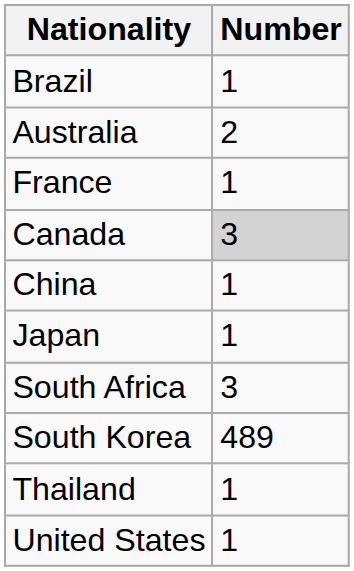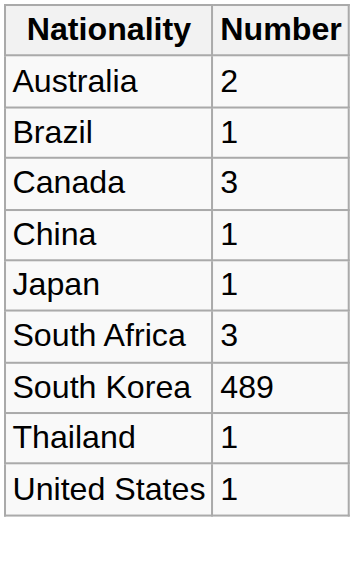 <table class="wikitable">
 <tr>
 <th>Nationality</th>
 <th>Number</th>
 </tr>
 <tr>
+<td>Australia</td>
+<td>2</td>
+</tr>
+<tr>
 <td>Brazil</td>
 <td>1</td>
 </tr>
 <tr>
-<td>Australia</td>
-<td>2</td>
-</tr>
-<tr>
-<td>France</td>
-<td>1</td>
-</tr>
-<tr>
 <td>Canada</td>
-<td style="background: lightgrey;">3</td>
+<td>3</td>
 </tr>
 <tr>
 <td>China</td>
 <td>1</td>
 </tr>
 <tr>
 <td>Japan</td>
 <td>1</td>
 </tr>
 <tr>
 <td>South Africa</td>
 <td>3</td>
 </tr>
 <tr>
 <td>South Korea</td>
 <td>489</td>
 </tr>
 <tr>
 <td>Thailand</td>
 <td>1</td>
 </tr>
 <tr>
 <td>United States</td>
 <td>1</td>
 </tr>
 </table>
